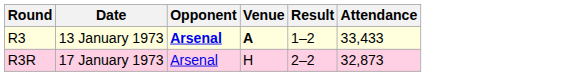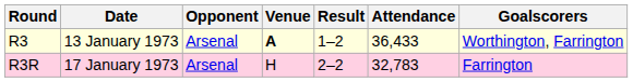 <table class="wikitable">
 <tr>
 <th>Round</th>
 <th>Date</th>
 <th>Opponent</th>
 <th>Venue</th>
 <th>Result</th>
 <th>Attendance</th>
+<th>Goalscorers</th>
 </tr>
 <tr style="background-color: #ffffdd;">
 <td>R3</td>
 <td>13 January 1973</td>
-<td><strong><a href='#'>Arsenal</a></strong></td>
+<td><a href='#'>Arsenal</a></td>
 <td><strong>A</strong></td>
 <td>1–2</td>
-<td>33,433</td>
+<td>36,433</td>
+<td><a href='#'>Worthington</a>, <a href='#'>Farrington</a></td>
 </tr>
 <tr style="background-color: #ffd0e3;">
 <td>R3R</td>
 <td>17 January 1973</td>
 <td><a href='#'>Arsenal</a></td>
 <td>H</td>
 <td>2–2</td>
-<td>32,873</td>
+<td>32,783</td>
+<td><a href='#'>Farrington</a></td>
 </tr>
 </table>
